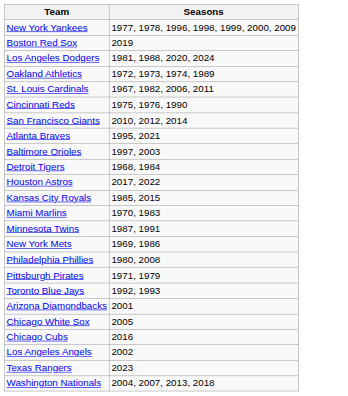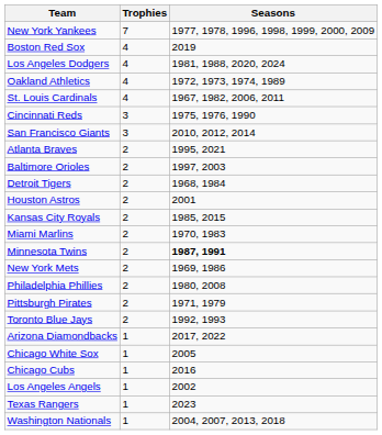 <table class="wikitable sortable">
 <tr>
 <th>Team</th>
+<th>Trophies</th>
 <th>Seasons</th>
 </tr>
 <tr>
 <td><a href='#'>New York Yankees</a></td>
+<td>7</td>
 <td>1977, 1978, 1996, 1998, 1999, 2000, 2009</td>
 </tr>
 <tr>
 <td><a href='#'>Boston Red Sox</a></td>
+<td>4</td>
 <td>2019</td>
 </tr>
 <tr>
 <td><a href='#'>Los Angeles Dodgers</a></td>
+<td>4</td>
 <td>1981, 1988, 2020, 2024</td>
 </tr>
 <tr>
 <td><a href='#'>Oakland Athletics</a></td>
+<td>4</td>
 <td>1972, 1973, 1974, 1989</td>
 </tr>
 <tr>
 <td><a href='#'>St. Louis Cardinals</a></td>
+<td>4</td>
 <td>1967, 1982, 2006, 2011</td>
 </tr>
 <tr>
 <td><a href='#'>Cincinnati Reds</a></td>
+<td>3</td>
 <td>1975, 1976, 1990</td>
 </tr>
 <tr>
 <td><a href='#'>San Francisco Giants</a></td>
+<td>3</td>
 <td>2010, 2012, 2014</td>
 </tr>
 <tr>
 <td><a href='#'>Atlanta Braves</a></td>
+<td>2</td>
 <td>1995, 2021</td>
 </tr>
 <tr>
 <td><a href='#'>Baltimore Orioles</a></td>
+<td>2</td>
 <td>1997, 2003</td>
 </tr>
 <tr>
 <td><a href='#'>Detroit Tigers</a></td>
+<td>2</td>
 <td>1968, 1984</td>
 </tr>
 <tr>
 <td><a href='#'>Houston Astros</a></td>
-<td>2017, 2022</td>
+<td>2</td>
+<td>2001</td>
 </tr>
 <tr>
 <td><a href='#'>Kansas City Royals</a></td>
+<td>2</td>
 <td>1985, 2015</td>
 </tr>
 <tr>
 <td><a href='#'>Miami Marlins</a></td>
+<td>2</td>
 <td>1970, 1983</td>
 </tr>
 <tr>
 <td><a href='#'>Minnesota Twins</a></td>
-<td>1987, 1991</td>
+<td>2</td>
+<td><strong>1987, 1991</strong></td>
 </tr>
 <tr>
 <td><a href='#'>New York Mets</a></td>
+<td>2</td>
 <td>1969, 1986</td>
 </tr>
 <tr>
 <td><a href='#'>Philadelphia Phillies</a></td>
+<td>2</td>
 <td>1980, 2008</td>
 </tr>
 <tr>
 <td><a href='#'>Pittsburgh Pirates</a></td>
+<td>2</td>
 <td>1971, 1979</td>
 </tr>
 <tr>
 <td><a href='#'>Toronto Blue Jays</a></td>
+<td>2</td>
 <td>1992, 1993</td>
 </tr>
 <tr>
 <td><a href='#'>Arizona Diamondbacks</a></td>
-<td>2001</td>
+<td>1</td>
+<td>2017, 2022</td>
 </tr>
 <tr>
 <td><a href='#'>Chicago White Sox</a></td>
+<td>1</td>
 <td>2005</td>
 </tr>
 <tr>
 <td><a href='#'>Chicago Cubs</a></td>
+<td>1</td>
 <td>2016</td>
 </tr>
 <tr>
 <td><a href='#'>Los Angeles Angels</a></td>
+<td>1</td>
 <td>2002</td>
 </tr>
 <tr>
 <td><a href='#'>Texas Rangers</a></td>
+<td>1</td>
 <td>2023</td>
 </tr>
 <tr>
 <td><a href='#'>Washington Nationals</a></td>
+<td>1</td>
 <td>2004, 2007, 2013, 2018</td>
 </tr>
 </table>
